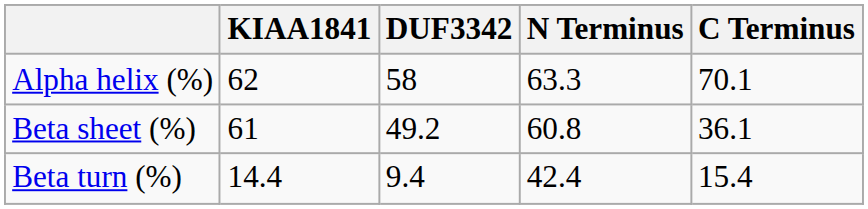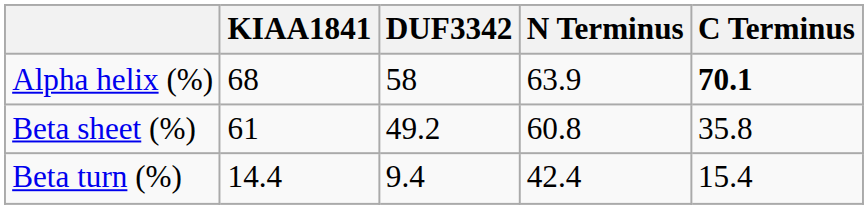 <table class="wikitable">
 <tr>
 <th></th>
 <th>KIAA1841</th>
 <th>DUF3342</th>
 <th>N Terminus</th>
 <th>C Terminus</th>
 </tr>
 <tr>
 <td><a href='#'>Alpha helix</a> (%)</td>
-<td>62</td>
+<td>68</td>
 <td>58</td>
-<td>63.3</td>
-<td>70.1</td>
+<td>63.9</td>
+<td><strong>70.1</strong></td>
 </tr>
 <tr>
 <td><a href='#'>Beta sheet</a> (%)</td>
 <td>61</td>
 <td>49.2</td>
 <td>60.8</td>
-<td>36.1</td>
+<td>35.8</td>
 </tr>
 <tr>
 <td><a href='#'>Beta turn</a> (%)</td>
 <td>14.4</td>
 <td>9.4</td>
 <td>42.4</td>
 <td>15.4</td>
 </tr>
 </table>
